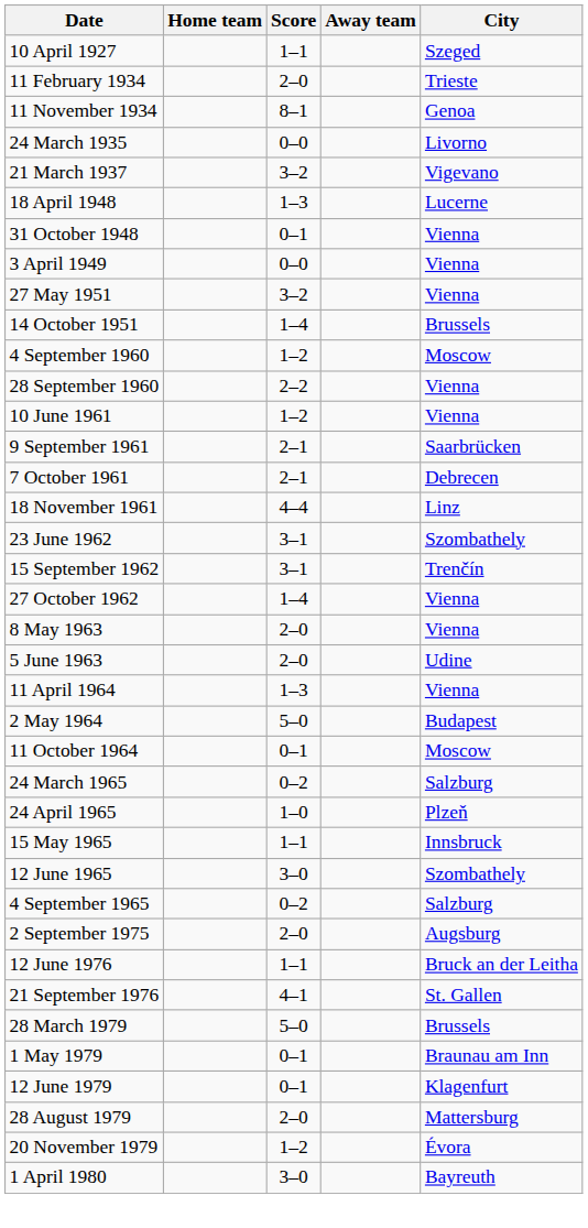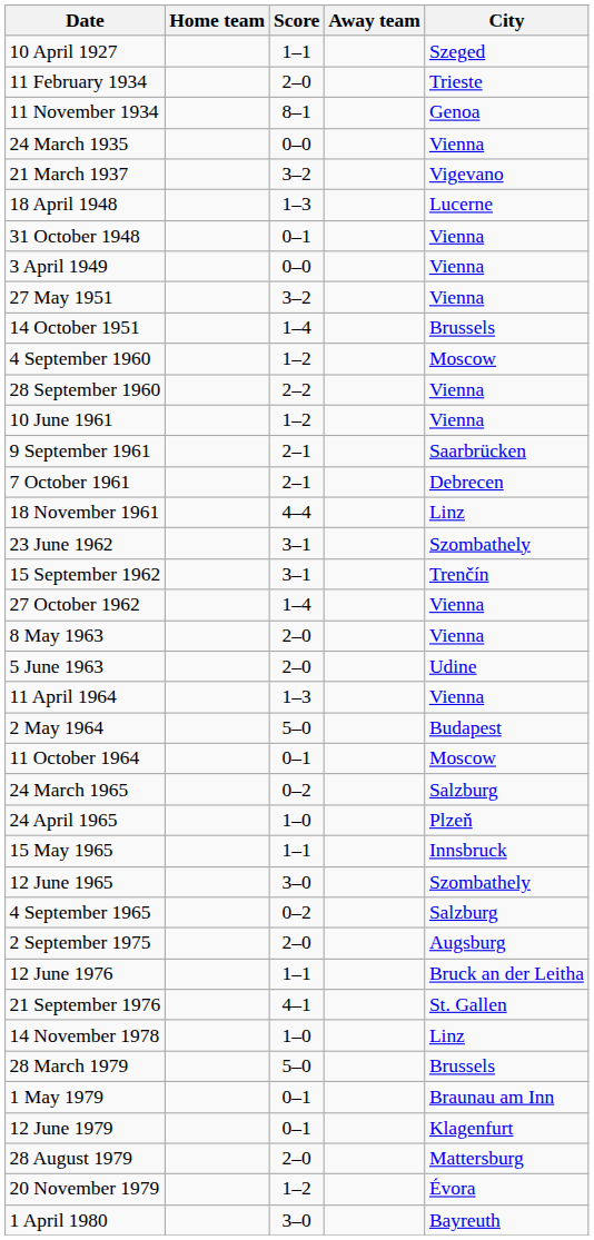 <table class="wikitable">
 <tr>
 <th>Date</th>
 <th>Home team</th>
 <th>Score</th>
 <th>Away team</th>
 <th>City</th>
 </tr>
 <tr>
 <td>10 April 1927</td>
 <td style="text-align:right"></td>
 <td style="text-align:center">1–1</td>
 <td></td>
 <td><a href='#'>Szeged</a></td>
 </tr>
 <tr>
 <td>11 February 1934</td>
 <td style="text-align:right"></td>
 <td style="text-align:center">2–0</td>
 <td></td>
 <td><a href='#'>Trieste</a></td>
 </tr>
 <tr>
 <td>11 November 1934</td>
 <td style="text-align:right"></td>
 <td style="text-align:center">8–1</td>
 <td></td>
 <td><a href='#'>Genoa</a></td>
 </tr>
 <tr>
 <td>24 March 1935</td>
 <td style="text-align:right"></td>
 <td style="text-align:center">0–0</td>
 <td></td>
-<td><a href='#'>Livorno</a></td>
+<td><a href='#'>Vienna</a></td>
 </tr>
 <tr>
 <td>21 March 1937</td>
 <td style="text-align:right"></td>
 <td style="text-align:center">3–2</td>
 <td></td>
 <td><a href='#'>Vigevano</a></td>
 </tr>
 <tr>
 <td>18 April 1948</td>
 <td style="text-align:right"></td>
 <td style="text-align:center">1–3</td>
 <td></td>
 <td><a href='#'>Lucerne</a></td>
 </tr>
 <tr>
 <td>31 October 1948</td>
 <td style="text-align:right"></td>
 <td style="text-align:center">0–1</td>
 <td></td>
 <td><a href='#'>Vienna</a></td>
 </tr>
 <tr>
 <td>3 April 1949</td>
 <td style="text-align:right"></td>
 <td style="text-align:center">0–0</td>
 <td></td>
 <td><a href='#'>Vienna</a></td>
 </tr>
 <tr>
 <td>27 May 1951</td>
 <td style="text-align:right"></td>
 <td style="text-align:center">3–2</td>
 <td></td>
 <td><a href='#'>Vienna</a></td>
 </tr>
 <tr>
 <td>14 October 1951</td>
 <td style="text-align:right"></td>
 <td style="text-align:center">1–4</td>
 <td></td>
 <td><a href='#'>Brussels</a></td>
 </tr>
 <tr>
 <td>4 September 1960</td>
 <td style="text-align:right"></td>
 <td style="text-align:center">1–2</td>
 <td></td>
 <td><a href='#'>Moscow</a></td>
 </tr>
 <tr>
 <td>28 September 1960</td>
 <td style="text-align:right"></td>
 <td style="text-align:center">2–2</td>
 <td></td>
 <td><a href='#'>Vienna</a></td>
 </tr>
 <tr>
 <td>10 June 1961</td>
 <td style="text-align:right"></td>
 <td style="text-align:center">1–2</td>
 <td></td>
 <td><a href='#'>Vienna</a></td>
 </tr>
 <tr>
 <td>9 September 1961</td>
 <td style="text-align:right"></td>
 <td style="text-align:center">2–1</td>
 <td></td>
 <td><a href='#'>Saarbrücken</a></td>
 </tr>
 <tr>
 <td>7 October 1961</td>
 <td style="text-align:right"></td>
 <td style="text-align:center">2–1</td>
 <td></td>
 <td><a href='#'>Debrecen</a></td>
 </tr>
 <tr>
 <td>18 November 1961</td>
 <td style="text-align:right"></td>
 <td style="text-align:center">4–4</td>
 <td></td>
 <td><a href='#'>Linz</a></td>
 </tr>
 <tr>
 <td>23 June 1962</td>
 <td style="text-align:right"></td>
 <td style="text-align:center">3–1</td>
 <td></td>
 <td><a href='#'>Szombathely</a></td>
 </tr>
 <tr>
 <td>15 September 1962</td>
 <td style="text-align:right"></td>
 <td style="text-align:center">3–1</td>
 <td></td>
 <td><a href='#'>Trenčín</a></td>
 </tr>
 <tr>
 <td>27 October 1962</td>
 <td style="text-align:right"></td>
 <td style="text-align:center">1–4</td>
 <td></td>
 <td><a href='#'>Vienna</a></td>
 </tr>
 <tr>
 <td>8 May 1963</td>
 <td style="text-align:right"></td>
 <td style="text-align:center">2–0</td>
 <td></td>
 <td><a href='#'>Vienna</a></td>
 </tr>
 <tr>
 <td>5 June 1963</td>
 <td style="text-align:right"></td>
 <td style="text-align:center">2–0</td>
 <td></td>
 <td><a href='#'>Udine</a></td>
 </tr>
 <tr>
 <td>11 April 1964</td>
 <td style="text-align:right"></td>
 <td style="text-align:center">1–3</td>
 <td></td>
 <td><a href='#'>Vienna</a></td>
 </tr>
 <tr>
 <td>2 May 1964</td>
 <td style="text-align:right"></td>
 <td style="text-align:center">5–0</td>
 <td></td>
 <td><a href='#'>Budapest</a></td>
 </tr>
 <tr>
 <td>11 October 1964</td>
 <td style="text-align:right"></td>
 <td style="text-align:center">0–1</td>
 <td></td>
 <td><a href='#'>Moscow</a></td>
 </tr>
 <tr>
 <td>24 March 1965</td>
 <td style="text-align:right"></td>
 <td style="text-align:center">0–2</td>
 <td></td>
 <td><a href='#'>Salzburg</a></td>
 </tr>
 <tr>
 <td>24 April 1965</td>
 <td style="text-align:right"></td>
 <td style="text-align:center">1–0</td>
 <td></td>
 <td><a href='#'>Plzeň</a></td>
 </tr>
 <tr>
 <td>15 May 1965</td>
 <td style="text-align:right"></td>
 <td style="text-align:center">1–1</td>
 <td></td>
 <td><a href='#'>Innsbruck</a></td>
 </tr>
 <tr>
 <td>12 June 1965</td>
 <td style="text-align:right"></td>
 <td style="text-align:center">3–0</td>
 <td></td>
 <td><a href='#'>Szombathely</a></td>
 </tr>
 <tr>
 <td>4 September 1965</td>
 <td style="text-align:right"></td>
 <td style="text-align:center">0–2</td>
 <td></td>
 <td><a href='#'>Salzburg</a></td>
 </tr>
 <tr>
 <td>2 September 1975</td>
 <td style="text-align:right"></td>
 <td style="text-align:center">2–0</td>
 <td></td>
 <td><a href='#'>Augsburg</a></td>
 </tr>
 <tr>
 <td>12 June 1976</td>
 <td style="text-align:right"></td>
 <td style="text-align:center">1–1</td>
 <td></td>
 <td><a href='#'>Bruck an der Leitha</a></td>
 </tr>
 <tr>
 <td>21 September 1976</td>
 <td style="text-align:right"></td>
 <td style="text-align:center">4–1</td>
 <td></td>
 <td><a href='#'>St. Gallen</a></td>
 </tr>
 <tr>
+<td>14 November 1978</td>
+<td style="text-align:right"></td>
+<td style="text-align:center">1–0</td>
+<td></td>
+<td><a href='#'>Linz</a></td>
+</tr>
+<tr>
 <td>28 March 1979</td>
 <td style="text-align:right"></td>
 <td style="text-align:center">5–0</td>
 <td></td>
 <td><a href='#'>Brussels</a></td>
 </tr>
 <tr>
 <td>1 May 1979</td>
 <td style="text-align:right"></td>
 <td style="text-align:center">0–1</td>
 <td></td>
 <td><a href='#'>Braunau am Inn</a></td>
 </tr>
 <tr>
 <td>12 June 1979</td>
 <td style="text-align:right"></td>
 <td style="text-align:center">0–1</td>
 <td></td>
 <td><a href='#'>Klagenfurt</a></td>
 </tr>
 <tr>
 <td>28 August 1979</td>
 <td style="text-align:right"></td>
 <td style="text-align:center">2–0</td>
 <td></td>
 <td><a href='#'>Mattersburg</a></td>
 </tr>
 <tr>
 <td>20 November 1979</td>
 <td style="text-align:right"></td>
 <td style="text-align:center">1–2</td>
 <td></td>
 <td><a href='#'>Évora</a></td>
 </tr>
 <tr>
 <td>1 April 1980</td>
 <td style="text-align:right"></td>
 <td style="text-align:center">3–0</td>
 <td></td>
 <td><a href='#'>Bayreuth</a></td>
 </tr>
 </table>
